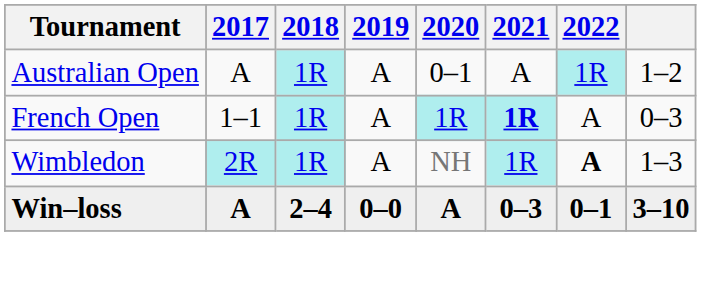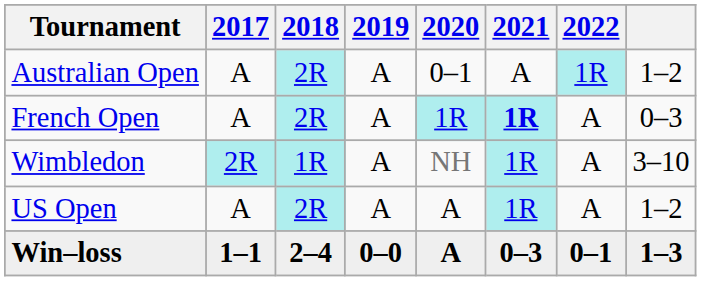 <table class="wikitable" style=text-align:center>
 <tr>
 <th>Tournament</th>
 <th><a href='#'>2017</a></th>
 <th><a href='#'>2018</a></th>
 <th><a href='#'>2019</a></th>
 <th><a href='#'>2020</a></th>
 <th><a href='#'>2021</a></th>
 <th><a href='#'>2022</a></th>
 <th></th>
 </tr>
 <tr>
 <td align=left><a href='#'>Australian Open</a></td>
 <td>A</td>
-<td bgcolor=afeeee><a href='#'>1R</a></td>
+<td bgcolor=afeeee><a href='#'>2R</a></td>
 <td>A</td>
 <td>0–1</td>
 <td>A</td>
 <td bgcolor=afeeee><a href='#'>1R</a></td>
 <td>1–2</td>
 </tr>
 <tr>
 <td align=left><a href='#'>French Open</a></td>
-<td>1–1</td>
-<td bgcolor=afeeee><a href='#'>1R</a></td>
+<td>A</td>
+<td bgcolor=afeeee><a href='#'>2R</a></td>
 <td>A</td>
 <td bgcolor=afeeee><a href='#'>1R</a></td>
 <td bgcolor=afeeee><strong><a href='#'>1R</a></strong></td>
 <td>A</td>
 <td>0–3</td>
 </tr>
 <tr>
 <td align=left><a href='#'>Wimbledon</a></td>
 <td bgcolor=afeeee><a href='#'>2R</a></td>
 <td bgcolor=afeeee><a href='#'>1R</a></td>
 <td>A</td>
 <td style=color:#767676>NH</td>
 <td bgcolor=afeeee><a href='#'>1R</a></td>
-<td><strong>A</strong></td>
-<td>1–3</td>
+<td>A</td>
+<td>3–10</td>
+</tr>
+<tr>
+<td align=left><a href='#'>US Open</a></td>
+<td>A</td>
+<td bgcolor=afeeee><a href='#'>2R</a></td>
+<td>A</td>
+<td>A</td>
+<td bgcolor=afeeee><a href='#'>1R</a></td>
+<td>A</td>
+<td>1–2</td>
 </tr>
 <tr style=background:#efefef;font-weight:bold>
 <td align=left>Win–loss</td>
-<td>A</td>
+<td>1–1</td>
 <td>2–4</td>
 <td>0–0</td>
 <td>A</td>
 <td>0–3</td>
 <td>0–1</td>
-<td>3–10</td>
+<td>1–3</td>
 </tr>
 </table>
